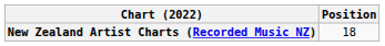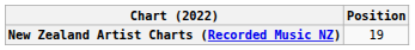 <table class="wikitable sortable plainrowheaders" style="text-align:center">
 <tr>
 <th scope="col">Chart (2022)</th>
 <th scope="col">Position</th>
 </tr>
 <tr>
 <th scope="row">New Zealand Artist Charts (<a href='#'>Recorded Music NZ</a>)</th>
-<td>18</td>
+<td>19</td>
 </tr>
 </table>
